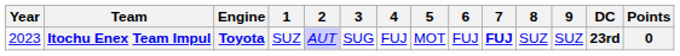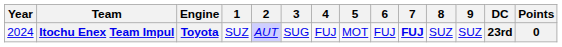 <table class="wikitable" style="text-align:center; font-size:85%">
 <tr>
 <th>Year</th>
 <th>Team</th>
 <th>Engine</th>
 <th>1</th>
 <th>2</th>
 <th>3</th>
 <th>4</th>
 <th>5</th>
 <th>6</th>
 <th>7</th>
 <th>8</th>
 <th>9</th>
 <th>DC</th>
 <th>Points</th>
 </tr>
 <tr>
-<td><a href='#'>2023</a></td>
+<td><a href='#'>2024</a></td>
 <th nowrap><a href='#'>Itochu Enex</a> <a href='#'>Team Impul</a></th>
 <th><a href='#'>Toyota</a></th>
 <td><a href='#'>SUZ</a></td>
 <td style="background:#CFCFFF;"><em><a href='#'>AUT</a></em><br></td>
 <td><a href='#'>SUG</a></td>
 <td><a href='#'>FUJ</a></td>
 <td><a href='#'>MOT</a></td>
 <td><a href='#'>FUJ</a></td>
 <td><strong><a href='#'>FUJ</a></strong></td>
 <td><a href='#'>SUZ</a></td>
 <td><a href='#'>SUZ</a></td>
 <th>23rd</th>
 <th>0</th>
 </tr>
 </table>
